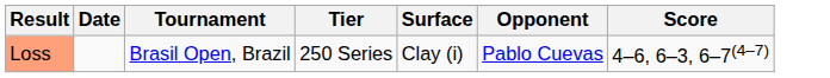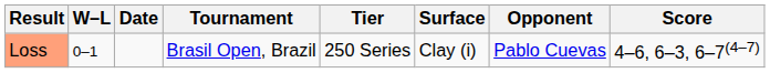 <table class="sortable wikitable">
 <tr>
 <th>Result</th>
+<th class="unsortable">W–L</th>
 <th>Date</th>
 <th>Tournament</th>
 <th>Tier</th>
 <th>Surface</th>
 <th>Opponent</th>
 <th class="unsortable">Score</th>
 </tr>
 <tr>
 <td bgcolor=FFA07A>Loss</td>
+<td><small>0–1</small></td>
 <td><a href='#'></a></td>
 <td><a href='#'>Brasil Open</a>, Brazil</td>
 <td>250 Series</td>
 <td>Clay (i)</td>
 <td> <a href='#'>Pablo Cuevas</a></td>
 <td>4–6, 6–3, 6–7<sup>(4–7)</sup></td>
 </tr>
 </table>
